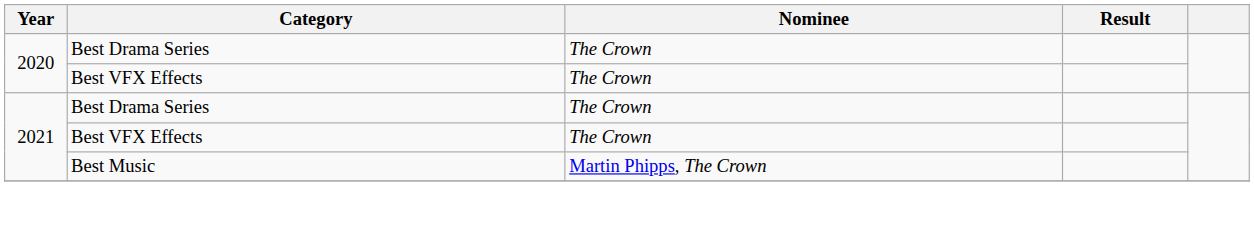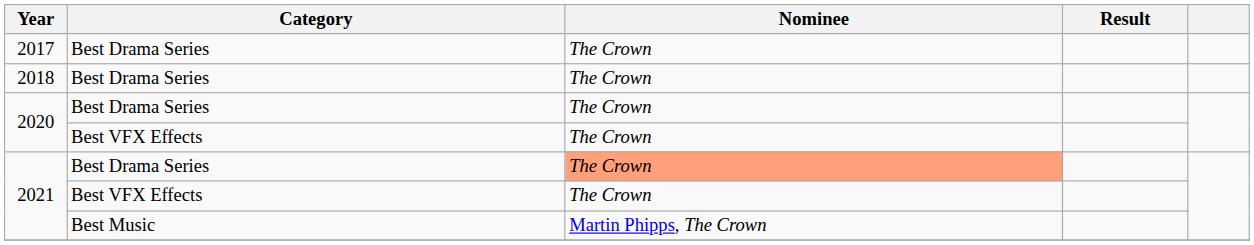 <table class="wikitable" style="width:85%;">
 <tr>
 <th width=5%>Year</th>
 <th style="width:40%;">Category</th>
 <th style="width:40%;">Nominee</th>
 <th style="width:10%;">Result</th>
 <th width=5%></th>
+</tr>
+<tr>
+<td style="text-align: center;" rowspan="1">2017</td>
+<td>Best Drama Series</td>
+<td><em>The Crown</em></td>
+<td></td>
+<td align="center"></td>
+</tr>
+<tr>
+<td style="text-align: center;" rowspan="1">2018</td>
+<td>Best Drama Series</td>
+<td><em>The Crown</em></td>
+<td></td>
+<td align="center"></td>
 </tr>
 <tr>
 <td style="text-align: center;" rowspan="2">2020</td>
 <td>Best Drama Series</td>
 <td><em>The Crown</em></td>
 <td></td>
 <td rowspan="2"></td>
 </tr>
 <tr>
 <td>Best VFX Effects</td>
 <td><em>The Crown</em></td>
 <td></td>
 </tr>
 <tr>
 <td style="text-align: center;" rowspan="3">2021</td>
 <td>Best Drama Series</td>
-<td><em>The Crown</em></td>
+<td style="background: lightsalmon;"><em>The Crown</em></td>
 <td></td>
 <td rowspan="3"></td>
 </tr>
 <tr>
 <td>Best VFX Effects</td>
 <td><em>The Crown</em></td>
 <td></td>
 </tr>
 <tr>
 <td>Best Music</td>
 <td><a href='#'>Martin Phipps</a>, <em>The Crown</em></td>
 <td></td>
 </tr>
 <tr>
 </tr>
 </table>
